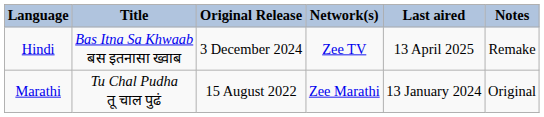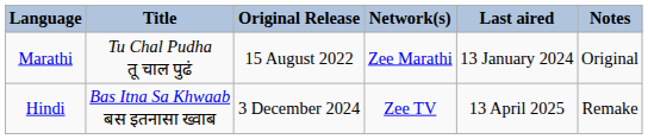 <table class="wikitable" style="text-align:center;">
 <tr>
 <th style="background:LightSteelBlue;">Language</th>
 <th style="background:LightSteelBlue;">Title</th>
 <th style="background:LightSteelBlue;">Original Release</th>
 <th style="background:LightSteelBlue;">Network(s)</th>
 <th style="background:LightSteelBlue;">Last aired</th>
 <th style="background:LightSteelBlue;">Notes</th>
 </tr>
 <tr>
+<td><a href='#'>Marathi</a></td>
+<td><em>Tu Chal Pudha</em> <br> तू चाल पुढं</td>
+<td>15 August 2022</td>
+<td><a href='#'>Zee Marathi</a></td>
+<td>13 January 2024</td>
+<td>Original</td>
+</tr>
+<tr>
 <td><a href='#'>Hindi</a></td>
 <td><em><a href='#'>Bas Itna Sa Khwaab</a></em> <br> बस इतनासा ख्वाब</td>
 <td>3 December 2024</td>
 <td><a href='#'>Zee TV</a></td>
 <td>13 April 2025</td>
 <td>Remake</td>
 </tr>
-<tr>
-<td><a href='#'>Marathi</a></td>
-<td><em>Tu Chal Pudha</em> <br> तू चाल पुढं</td>
-<td>15 August 2022</td>
-<td><a href='#'>Zee Marathi</a></td>
-<td>13 January 2024</td>
-<td>Original</td>
-</tr>
 </table>
